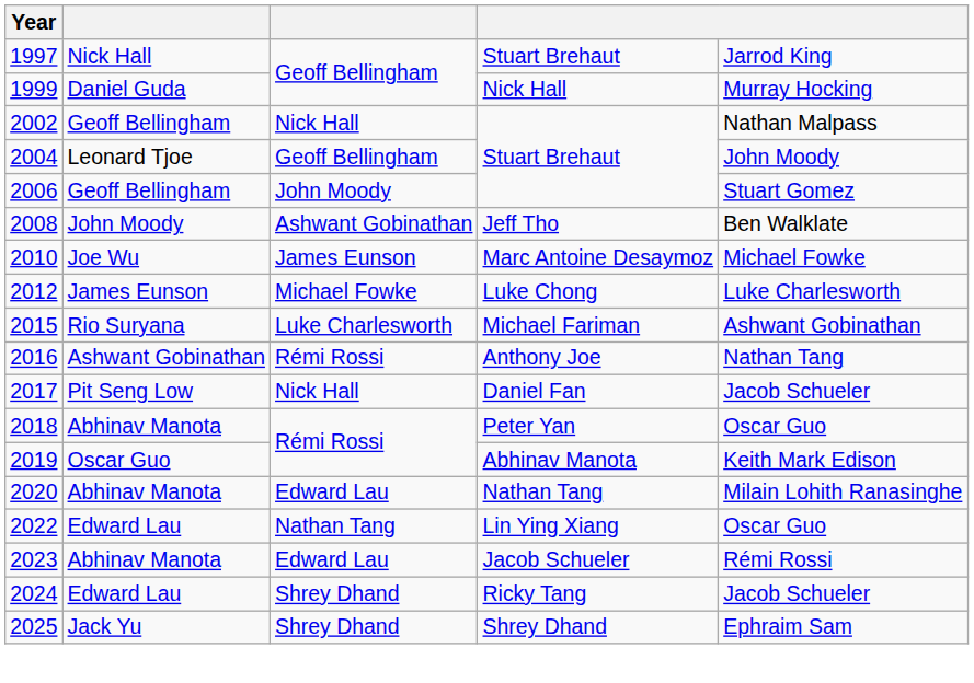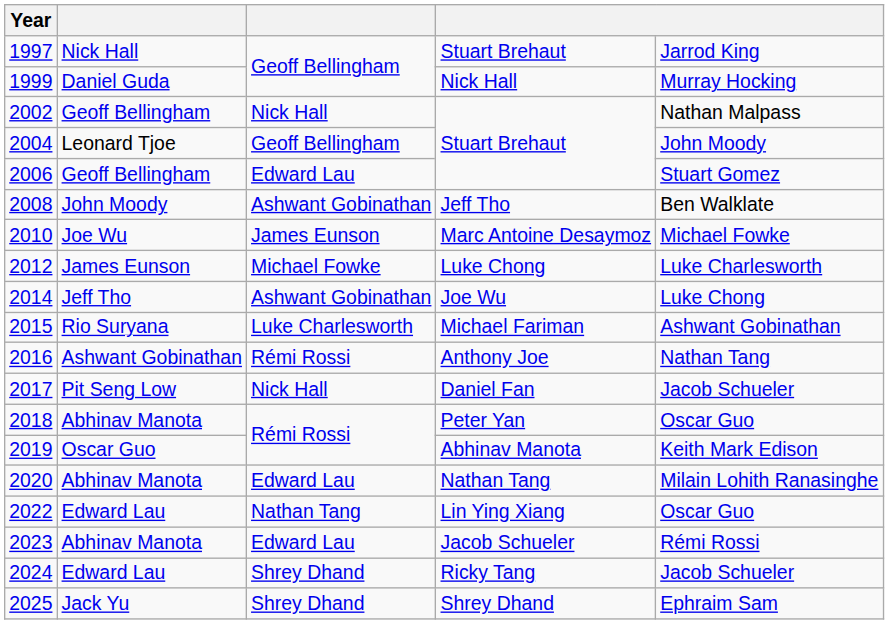 <table class=wikitable style="font-size:90%;">
 <tr>
 <th>Year</th>
 <th></th>
 <th></th>
 <th colspan=2></th>
 </tr>
 <tr>
 <td><a href='#'>1997</a></td>
 <td> <a href='#'>Nick Hall</a></td>
 <td rowspan="2"> <a href='#'>Geoff Bellingham</a></td>
 <td> <a href='#'>Stuart Brehaut</a></td>
 <td> <a href='#'>Jarrod King</a></td>
 </tr>
 <tr>
 <td><a href='#'>1999</a></td>
 <td> <a href='#'>Daniel Guda</a></td>
 <td> <a href='#'>Nick Hall</a></td>
 <td> <a href='#'>Murray Hocking</a></td>
 </tr>
 <tr>
 <td><a href='#'>2002</a></td>
 <td> <a href='#'>Geoff Bellingham</a></td>
 <td> <a href='#'>Nick Hall</a></td>
 <td rowspan="3"> <a href='#'>Stuart Brehaut</a></td>
 <td> Nathan Malpass</td>
 </tr>
 <tr>
 <td><a href='#'>2004</a></td>
 <td> Leonard Tjoe</td>
 <td> <a href='#'>Geoff Bellingham</a></td>
 <td> <a href='#'>John Moody</a></td>
 </tr>
 <tr>
 <td><a href='#'>2006</a></td>
 <td> <a href='#'>Geoff Bellingham</a></td>
-<td> <a href='#'>John Moody</a></td>
+<td> <a href='#'>Edward Lau</a></td>
 <td> <a href='#'>Stuart Gomez</a></td>
 </tr>
 <tr>
 <td><a href='#'>2008</a></td>
 <td> <a href='#'>John Moody</a></td>
 <td> <a href='#'>Ashwant Gobinathan</a></td>
 <td> <a href='#'>Jeff Tho</a></td>
 <td> Ben Walklate</td>
 </tr>
 <tr>
 <td><a href='#'>2010</a></td>
 <td> <a href='#'>Joe Wu</a></td>
 <td> <a href='#'>James Eunson</a></td>
 <td> <a href='#'>Marc Antoine Desaymoz</a></td>
 <td> <a href='#'>Michael Fowke</a></td>
 </tr>
 <tr>
 <td><a href='#'>2012</a></td>
 <td> <a href='#'>James Eunson</a></td>
 <td> <a href='#'>Michael Fowke</a></td>
 <td> <a href='#'>Luke Chong</a></td>
 <td> <a href='#'>Luke Charlesworth</a></td>
+</tr>
+<tr>
+<td><a href='#'>2014</a></td>
+<td> <a href='#'>Jeff Tho</a></td>
+<td> <a href='#'>Ashwant Gobinathan</a></td>
+<td> <a href='#'>Joe Wu</a></td>
+<td> <a href='#'>Luke Chong</a></td>
 </tr>
 <tr>
 <td><a href='#'>2015</a></td>
 <td> <a href='#'>Rio Suryana</a></td>
 <td> <a href='#'>Luke Charlesworth</a></td>
 <td> <a href='#'>Michael Fariman</a></td>
 <td> <a href='#'>Ashwant Gobinathan</a></td>
 </tr>
 <tr>
 <td><a href='#'>2016</a></td>
 <td> <a href='#'>Ashwant Gobinathan</a></td>
 <td> <a href='#'>Rémi Rossi</a></td>
 <td> <a href='#'>Anthony Joe</a></td>
 <td> <a href='#'>Nathan Tang</a></td>
 </tr>
 <tr>
 <td><a href='#'>2017</a></td>
 <td> <a href='#'>Pit Seng Low</a></td>
 <td> <a href='#'>Nick Hall</a></td>
 <td> <a href='#'>Daniel Fan</a></td>
 <td> <a href='#'>Jacob Schueler</a></td>
 </tr>
 <tr>
 <td><a href='#'>2018</a></td>
 <td> <a href='#'>Abhinav Manota</a></td>
 <td rowspan="2"> <a href='#'>Rémi Rossi</a></td>
 <td> <a href='#'>Peter Yan</a></td>
 <td> <a href='#'>Oscar Guo</a></td>
 </tr>
 <tr>
 <td><a href='#'>2019</a></td>
 <td> <a href='#'>Oscar Guo</a></td>
 <td> <a href='#'>Abhinav Manota</a></td>
 <td> <a href='#'>Keith Mark Edison</a></td>
 </tr>
 <tr>
 <td><a href='#'>2020</a></td>
 <td> <a href='#'>Abhinav Manota</a></td>
 <td> <a href='#'>Edward Lau</a></td>
 <td> <a href='#'>Nathan Tang</a></td>
 <td> <a href='#'>Milain Lohith Ranasinghe</a></td>
 </tr>
 <tr>
 <td><a href='#'>2022</a></td>
 <td> <a href='#'>Edward Lau</a></td>
 <td> <a href='#'>Nathan Tang</a></td>
 <td> <a href='#'>Lin Ying Xiang</a></td>
 <td> <a href='#'>Oscar Guo</a></td>
 </tr>
 <tr>
 <td><a href='#'>2023</a></td>
 <td> <a href='#'>Abhinav Manota</a></td>
 <td> <a href='#'>Edward Lau</a></td>
 <td> <a href='#'>Jacob Schueler</a></td>
 <td> <a href='#'>Rémi Rossi</a></td>
 </tr>
 <tr>
 <td><a href='#'>2024</a></td>
 <td> <a href='#'>Edward Lau</a></td>
 <td> <a href='#'>Shrey Dhand</a></td>
 <td> <a href='#'>Ricky Tang</a></td>
 <td> <a href='#'>Jacob Schueler</a></td>
 </tr>
 <tr>
 <td><a href='#'>2025</a></td>
 <td> <a href='#'>Jack Yu</a></td>
 <td> <a href='#'>Shrey Dhand</a></td>
 <td> <a href='#'>Shrey Dhand</a></td>
 <td> <a href='#'>Ephraim Sam</a></td>
 </tr>
 </table>
